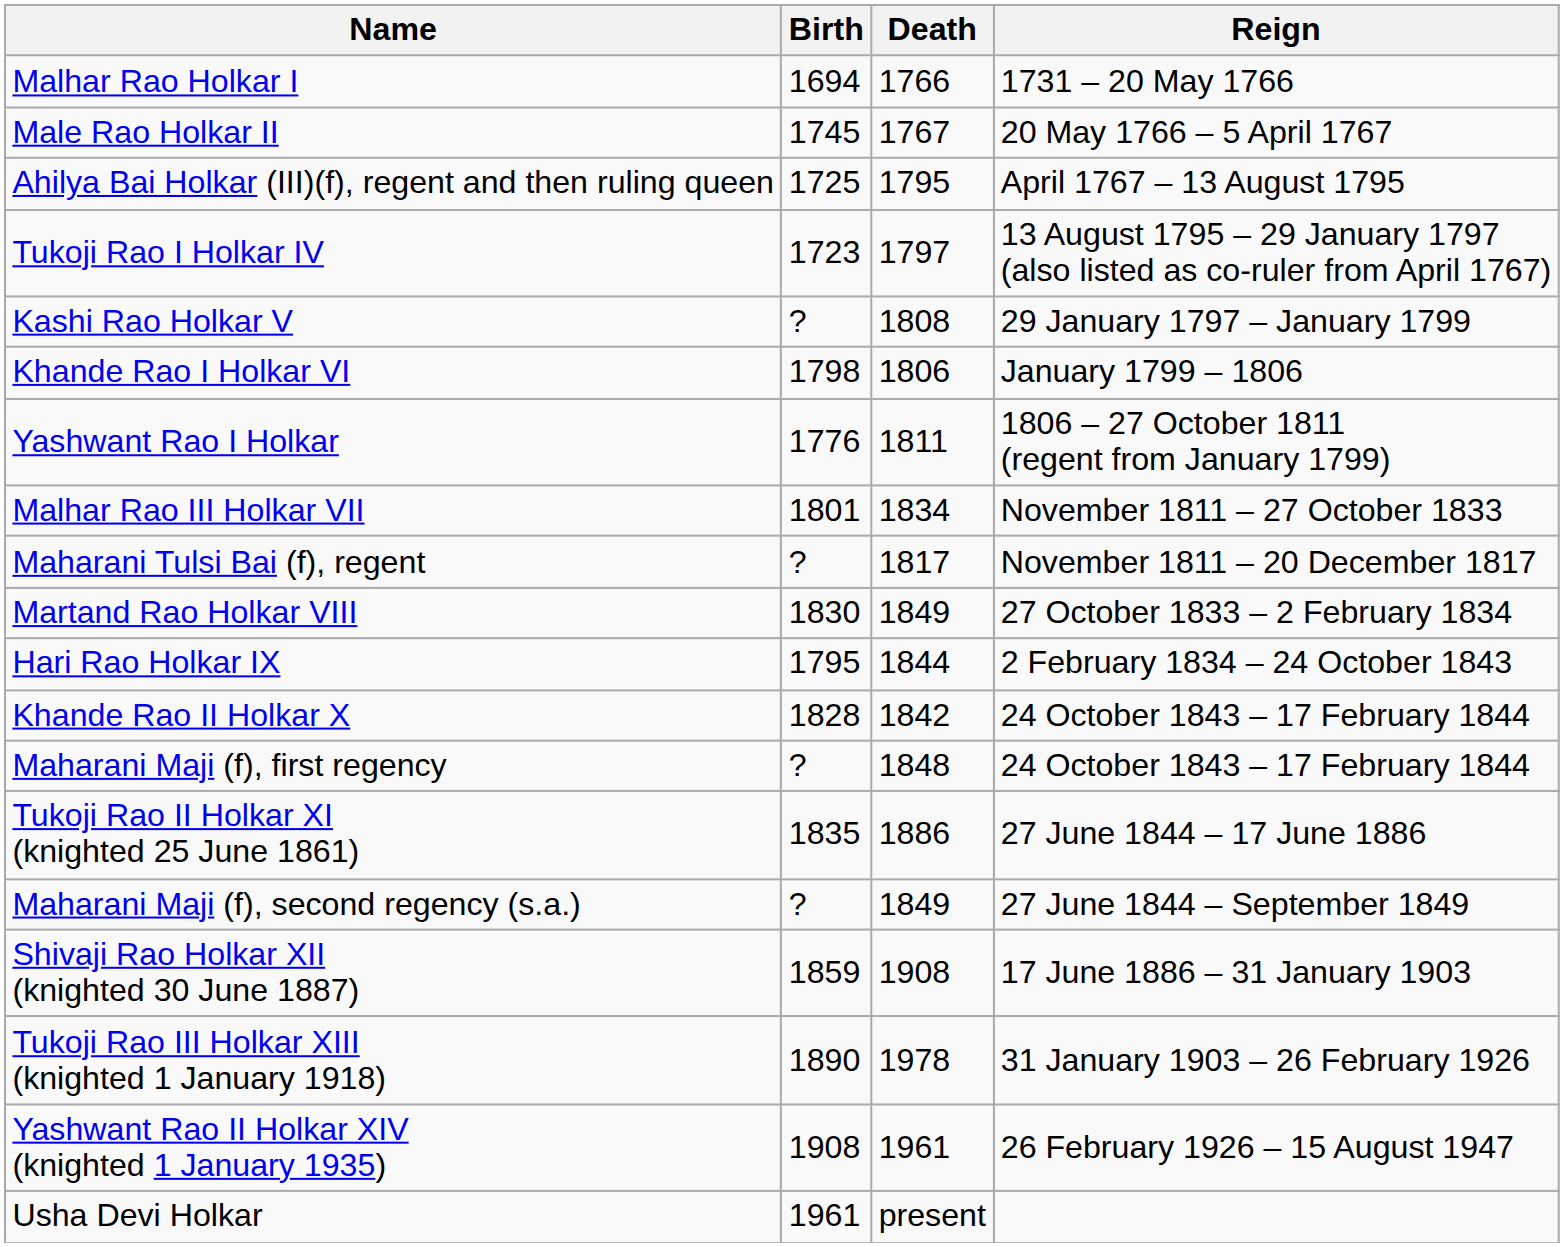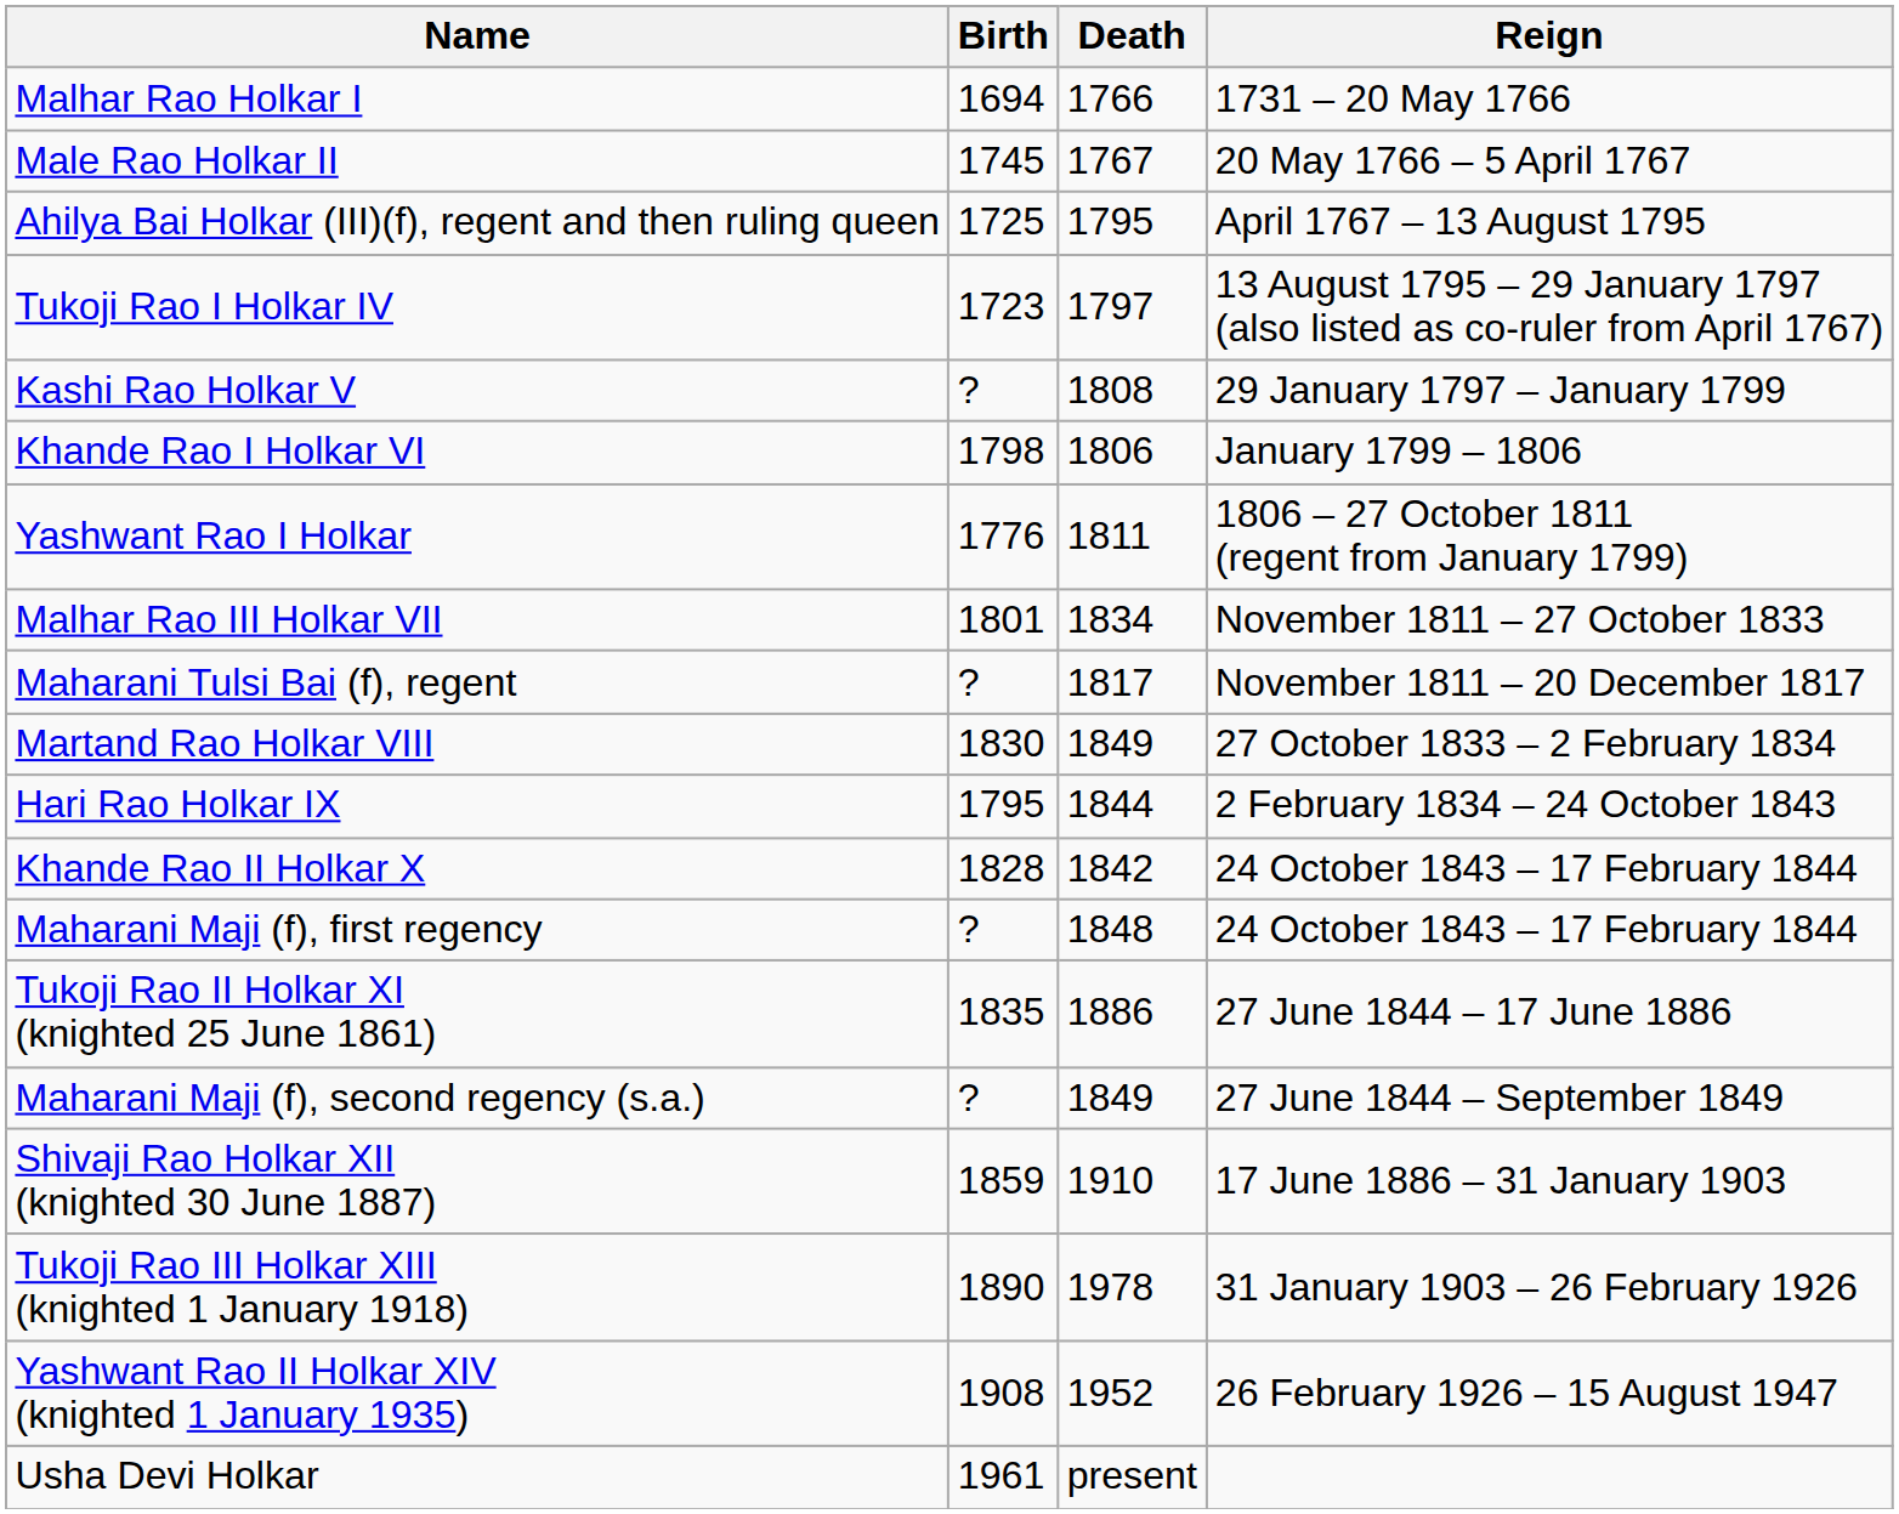 <table class="wikitable">
 <tr>
 <th>Name</th>
 <th>Birth</th>
 <th>Death</th>
 <th>Reign</th>
 </tr>
 <tr>
 <td><a href='#'>Malhar Rao  Holkar I</a></td>
 <td>1694</td>
 <td>1766</td>
 <td>1731 – 20 May 1766</td>
 </tr>
 <tr>
 <td><a href='#'>Male Rao Holkar II</a></td>
 <td>1745</td>
 <td>1767</td>
 <td>20 May 1766 – 5 April 1767</td>
 </tr>
 <tr>
 <td><a href='#'>Ahilya Bai Holkar</a> (III)(f), regent and then ruling queen</td>
 <td>1725</td>
 <td>1795</td>
 <td>April 1767 – 13 August 1795</td>
 </tr>
 <tr>
 <td><a href='#'>Tukoji Rao I Holkar IV</a></td>
 <td>1723</td>
 <td>1797</td>
 <td>13 August 1795 – 29 January 1797<br>(also listed as co-ruler from April 1767)</td>
 </tr>
 <tr>
 <td><a href='#'>Kashi Rao Holkar V</a></td>
 <td>?</td>
 <td>1808</td>
 <td>29 January 1797 – January 1799</td>
 </tr>
 <tr>
 <td><a href='#'>Khande Rao I Holkar VI</a></td>
 <td>1798</td>
 <td>1806</td>
 <td>January 1799 – 1806</td>
 </tr>
 <tr>
 <td><a href='#'>Yashwant Rao I Holkar</a></td>
 <td>1776</td>
 <td>1811</td>
 <td>1806 – 27 October 1811<br>(regent from January 1799)</td>
 </tr>
 <tr>
 <td><a href='#'>Malhar Rao III Holkar VII</a></td>
 <td>1801</td>
 <td>1834</td>
 <td>November 1811 – 27 October 1833</td>
 </tr>
 <tr>
 <td><a href='#'>Maharani Tulsi Bai</a> (f), regent</td>
 <td>?</td>
 <td>1817</td>
 <td>November 1811 – 20 December 1817</td>
 </tr>
 <tr>
 <td><a href='#'>Martand Rao Holkar VIII</a></td>
 <td>1830</td>
 <td>1849</td>
 <td>27 October 1833 –  2 February 1834</td>
 </tr>
 <tr>
 <td><a href='#'>Hari Rao Holkar IX</a></td>
 <td>1795</td>
 <td>1844</td>
 <td>2 February 1834 – 24 October 1843</td>
 </tr>
 <tr>
 <td><a href='#'>Khande Rao II Holkar X</a></td>
 <td>1828</td>
 <td>1842</td>
 <td>24 October 1843 – 17 February 1844</td>
 </tr>
 <tr>
 <td><a href='#'> Maharani Maji</a> (f), first regency</td>
 <td>?</td>
 <td>1848</td>
 <td>24 October 1843 – 17 February 1844</td>
 </tr>
 <tr>
 <td><a href='#'>Tukoji Rao II Holkar XI</a><br>(knighted 25 June 1861)</td>
 <td>1835</td>
 <td>1886</td>
 <td>27 June 1844 – 17 June 1886</td>
 </tr>
 <tr>
 <td><a href='#'> Maharani Maji</a> (f), second regency (s.a.)</td>
 <td>?</td>
 <td>1849</td>
 <td>27 June 1844 – September 1849</td>
 </tr>
 <tr>
 <td><a href='#'>Shivaji Rao Holkar XII</a><br>(knighted 30 June 1887)</td>
 <td>1859</td>
-<td>1908</td>
+<td>1910</td>
 <td>17 June 1886 – 31 January 1903</td>
 </tr>
 <tr>
 <td><a href='#'>Tukoji Rao III Holkar XIII</a><br>(knighted 1 January 1918)</td>
 <td>1890</td>
 <td>1978</td>
 <td>31 January 1903 – 26 February 1926</td>
 </tr>
 <tr>
 <td><a href='#'>Yashwant Rao II Holkar XIV</a><br>(knighted <a href='#'>1 January 1935</a>)</td>
 <td>1908</td>
-<td>1961</td>
+<td>1952</td>
 <td>26 February 1926 – 15 August 1947</td>
 </tr>
 <tr>
 <td>Usha Devi Holkar</td>
 <td>1961</td>
 <td>present</td>
 <td></td>
 </tr>
 </table>
